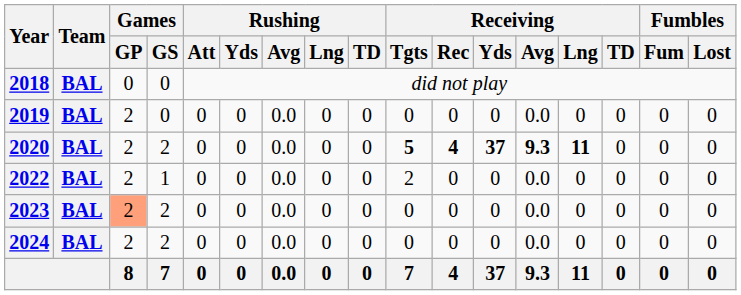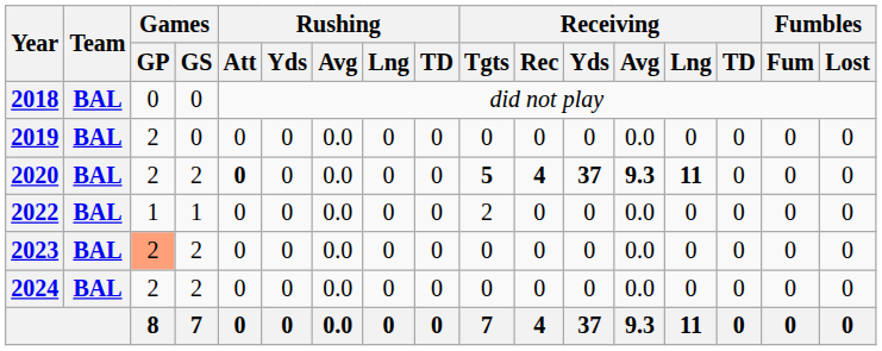 <table class="wikitable" style="text-align:center;">
 <tr>
 <th rowspan="2">Year</th>
 <th rowspan="2">Team</th>
 <th colspan="2">Games</th>
 <th colspan="5">Rushing</th>
 <th colspan="6">Receiving</th>
 <th colspan="2">Fumbles</th>
 </tr>
 <tr>
 <th>GP</th>
 <th>GS</th>
 <th>Att</th>
 <th>Yds</th>
 <th>Avg</th>
 <th>Lng</th>
 <th>TD</th>
 <th>Tgts</th>
 <th>Rec</th>
 <th>Yds</th>
 <th>Avg</th>
 <th>Lng</th>
 <th>TD</th>
 <th>Fum</th>
 <th>Lost</th>
 </tr>
 <tr>
 <th><a href='#'>2018</a></th>
 <th><a href='#'>BAL</a></th>
 <td>0</td>
 <td>0</td>
 <td colspan="13"><em>did not play</em></td>
 </tr>
 <tr>
 <th><a href='#'>2019</a></th>
 <th><a href='#'>BAL</a></th>
 <td>2</td>
 <td>0</td>
 <td>0</td>
 <td>0</td>
 <td>0.0</td>
 <td>0</td>
 <td>0</td>
 <td>0</td>
 <td>0</td>
 <td>0</td>
 <td>0.0</td>
 <td>0</td>
 <td>0</td>
 <td>0</td>
 <td>0</td>
 </tr>
 <tr>
 <th><a href='#'>2020</a></th>
 <th><a href='#'>BAL</a></th>
 <td>2</td>
 <td>2</td>
-<td>0</td>
+<td><strong>0</strong></td>
 <td>0</td>
 <td>0.0</td>
 <td>0</td>
 <td>0</td>
 <td><strong>5</strong></td>
 <td><strong>4</strong></td>
 <td><strong>37</strong></td>
 <td><strong>9.3</strong></td>
 <td><strong>11</strong></td>
 <td>0</td>
 <td>0</td>
 <td>0</td>
 </tr>
 <tr>
 <th><a href='#'>2022</a></th>
 <th><a href='#'>BAL</a></th>
-<td>2</td>
+<td>1</td>
 <td>1</td>
 <td>0</td>
 <td>0</td>
 <td>0.0</td>
 <td>0</td>
 <td>0</td>
 <td>2</td>
 <td>0</td>
 <td>0</td>
 <td>0.0</td>
 <td>0</td>
 <td>0</td>
 <td>0</td>
 <td>0</td>
 </tr>
 <tr>
 <th><a href='#'>2023</a></th>
 <th><a href='#'>BAL</a></th>
 <td style="background: lightsalmon;">2</td>
 <td>2</td>
 <td>0</td>
 <td>0</td>
 <td>0.0</td>
 <td>0</td>
 <td>0</td>
 <td>0</td>
 <td>0</td>
 <td>0</td>
 <td>0.0</td>
 <td>0</td>
 <td>0</td>
 <td>0</td>
 <td>0</td>
 </tr>
 <tr>
 <th><a href='#'>2024</a></th>
 <th><a href='#'>BAL</a></th>
 <td>2</td>
 <td>2</td>
 <td>0</td>
 <td>0</td>
 <td>0.0</td>
 <td>0</td>
 <td>0</td>
 <td>0</td>
 <td>0</td>
 <td>0</td>
 <td>0.0</td>
 <td>0</td>
 <td>0</td>
 <td>0</td>
 <td>0</td>
 </tr>
 <tr>
 <th colspan="2"></th>
 <th>8</th>
 <th>7</th>
 <th>0</th>
 <th>0</th>
 <th>0.0</th>
 <th>0</th>
 <th>0</th>
 <th>7</th>
 <th>4</th>
 <th>37</th>
 <th>9.3</th>
 <th>11</th>
 <th>0</th>
 <th>0</th>
 <th>0</th>
 </tr>
 </table>
